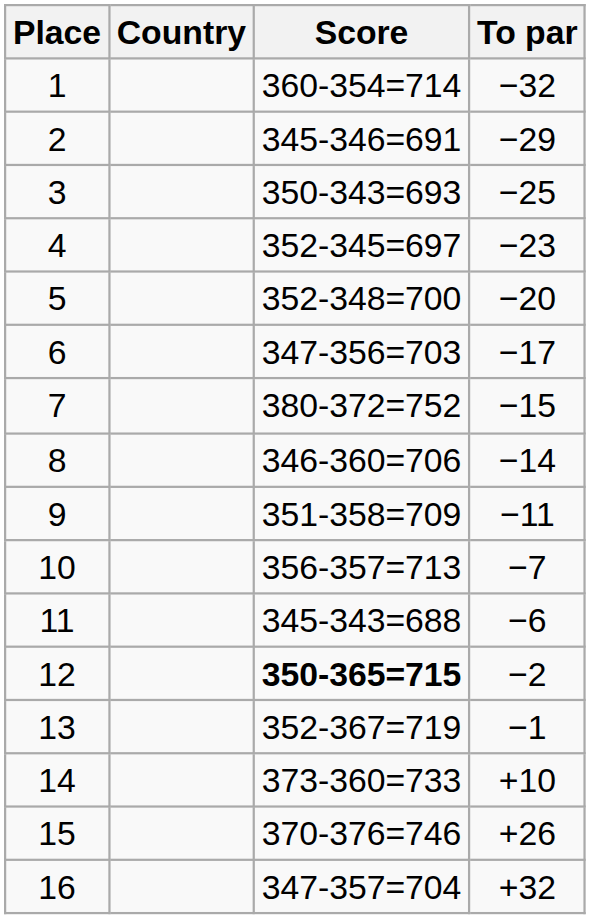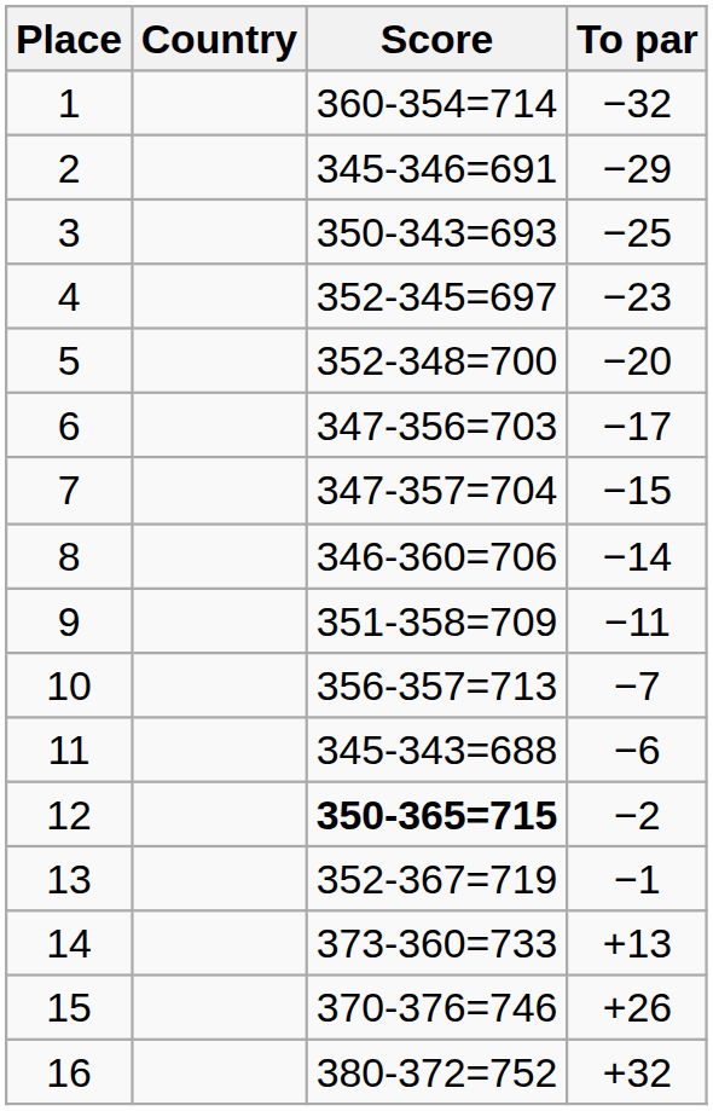 <table class="wikitable" style="font-size:95%;">
 <tr>
 <th>Place</th>
 <th>Country</th>
 <th>Score</th>
 <th>To par</th>
 </tr>
 <tr>
 <td align=center>1</td>
 <td></td>
 <td>360-354=714</td>
 <td align=center>−32</td>
 </tr>
 <tr>
 <td align=center>2</td>
 <td></td>
 <td>345-346=691</td>
 <td align=center>−29</td>
 </tr>
 <tr>
 <td align=center>3</td>
 <td></td>
 <td>350-343=693</td>
 <td align=center>−25</td>
 </tr>
 <tr>
 <td align=center>4</td>
 <td></td>
 <td>352-345=697</td>
 <td align=center>−23</td>
 </tr>
 <tr>
 <td align=center>5</td>
 <td></td>
 <td>352-348=700</td>
 <td align=center>−20</td>
 </tr>
 <tr>
 <td align=center>6</td>
 <td></td>
 <td>347-356=703</td>
 <td align=center>−17</td>
 </tr>
 <tr>
 <td align=center>7</td>
 <td></td>
-<td>380-372=752</td>
+<td>347-357=704</td>
 <td align=center>−15</td>
 </tr>
 <tr>
 <td align=center>8</td>
 <td></td>
 <td>346-360=706</td>
 <td align=center>−14</td>
 </tr>
 <tr>
 <td align=center>9</td>
 <td></td>
 <td>351-358=709</td>
 <td align=center>−11</td>
 </tr>
 <tr>
 <td align=center>10</td>
 <td></td>
 <td>356-357=713</td>
 <td align=center>−7</td>
 </tr>
 <tr>
 <td align=center>11</td>
 <td></td>
 <td>345-343=688</td>
 <td align=center>−6</td>
 </tr>
 <tr>
 <td align=center>12</td>
 <td></td>
 <td><strong>350-365=715</strong></td>
 <td align=center>−2</td>
 </tr>
 <tr>
 <td align=center>13</td>
 <td></td>
 <td>352-367=719</td>
 <td align=center>−1</td>
 </tr>
 <tr>
 <td align=center>14</td>
 <td></td>
 <td>373-360=733</td>
-<td align=center>+10</td>
+<td align=center>+13</td>
 </tr>
 <tr>
 <td align=center>15</td>
 <td></td>
 <td>370-376=746</td>
 <td align=center>+26</td>
 </tr>
 <tr>
 <td align=center>16</td>
 <td></td>
-<td>347-357=704</td>
+<td>380-372=752</td>
 <td align=center>+32</td>
 </tr>
 </table>
